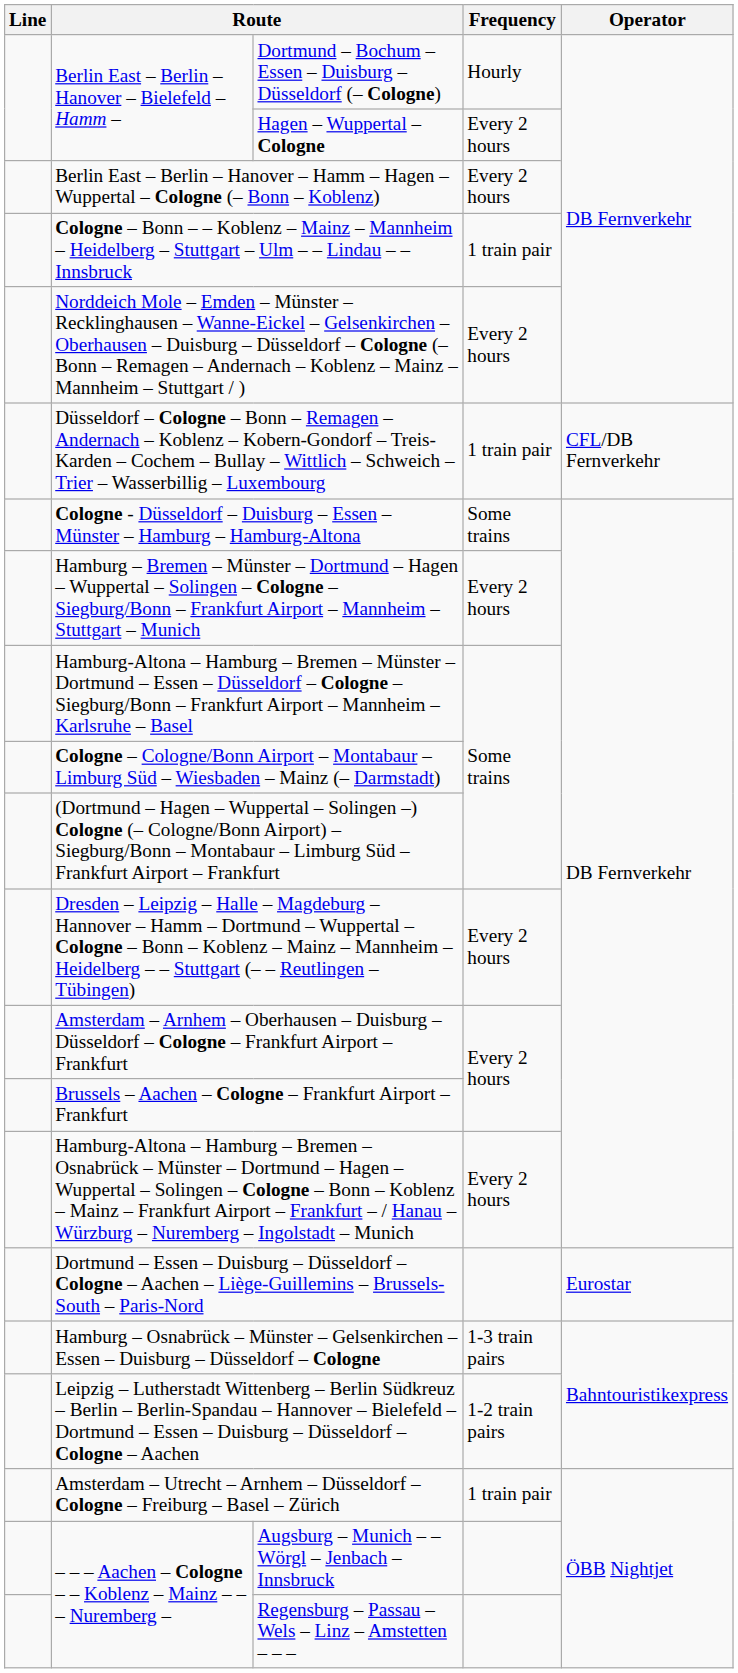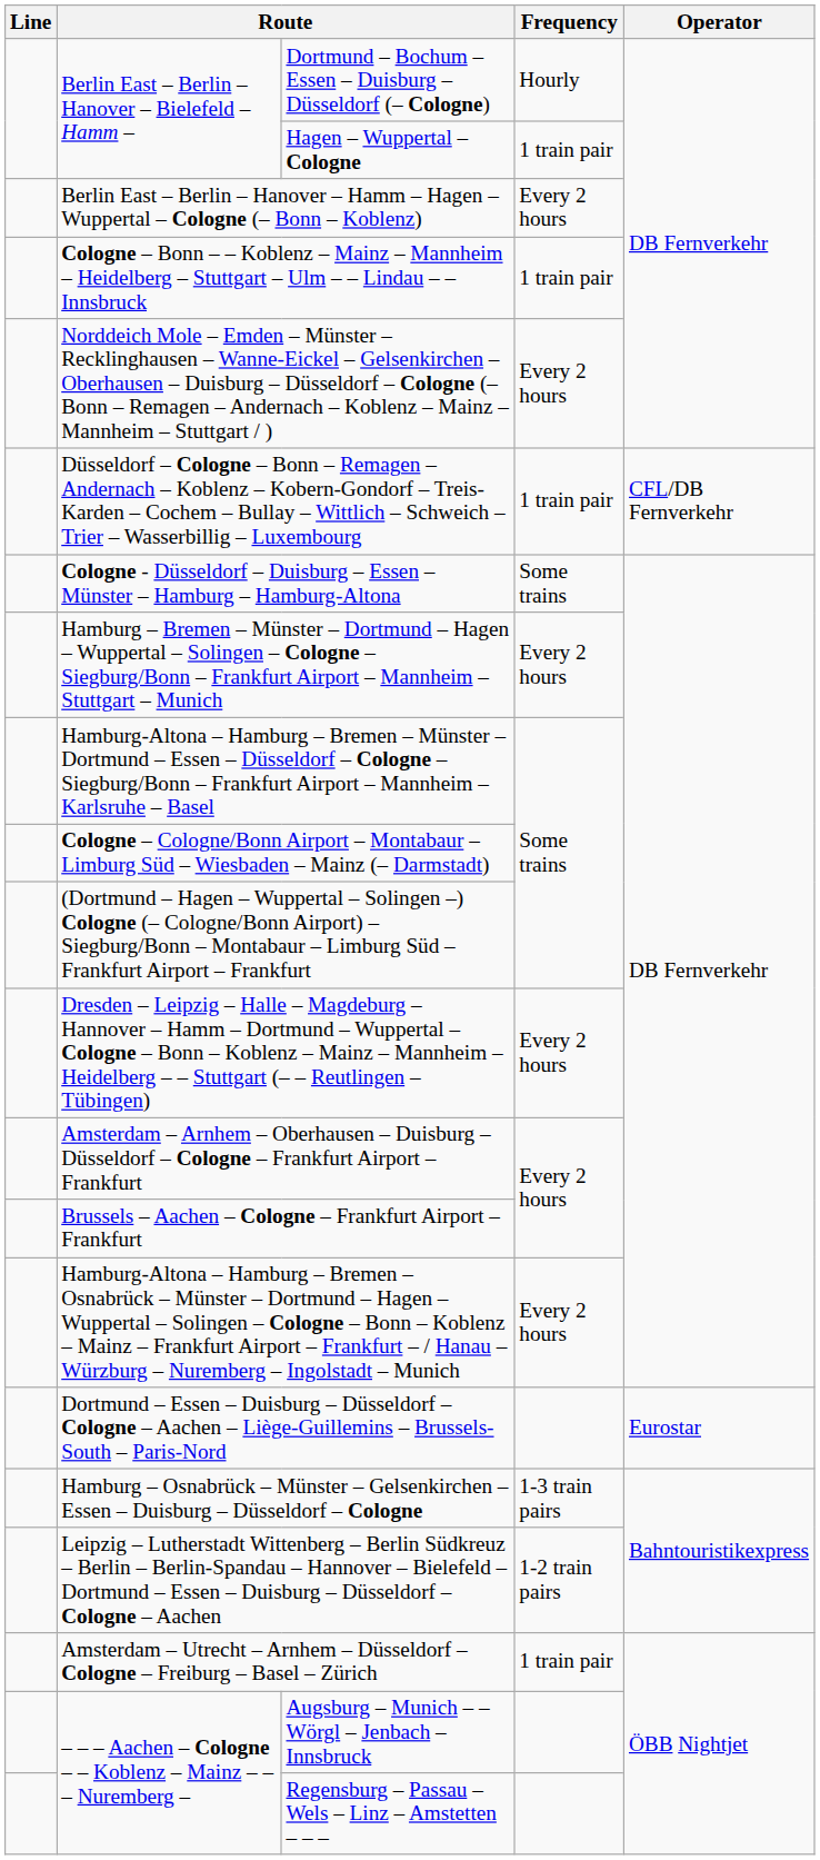 <table class="wikitable">
 <tr>
 <th>Line</th>
 <th colspan="2">Route</th>
 <th>Frequency</th>
 <th>Operator</th>
 </tr>
 <tr>
 <td rowspan="2"></td>
 <td rowspan="2"><a href='#'>Berlin East</a> – <a href='#'>Berlin</a> – <a href='#'>Hanover</a> – <a href='#'>Bielefeld</a> – <em><a href='#'>Hamm</a></em> –</td>
 <td><a href='#'>Dortmund</a> – <a href='#'>Bochum</a> – <a href='#'>Essen</a> – <a href='#'>Duisburg</a> –  <a href='#'>Düsseldorf</a> (– <strong>Cologne</strong>)</td>
 <td>Hourly</td>
 <td rowspan="5"><a href='#'>DB Fernverkehr</a></td>
 </tr>
 <tr>
 <td><a href='#'>Hagen</a> – <a href='#'>Wuppertal</a> – <strong>Cologne</strong></td>
-<td>Every 2 hours</td>
+<td>1 train pair</td>
 </tr>
 <tr>
 <td></td>
 <td colspan="2">Berlin East – Berlin – Hanover – Hamm – Hagen – Wuppertal – <strong>Cologne</strong> (– <a href='#'>Bonn</a> – <a href='#'>Koblenz</a>)</td>
 <td>Every 2 hours</td>
 </tr>
 <tr>
 <td></td>
 <td colspan="2"><strong>Cologne</strong> – Bonn –  – Koblenz – <a href='#'>Mainz</a> – <a href='#'>Mannheim</a> – <a href='#'>Heidelberg</a> – <a href='#'>Stuttgart</a> – <a href='#'>Ulm</a> –  – <a href='#'>Lindau</a> –  –  <a href='#'>Innsbruck</a></td>
 <td>1 train pair</td>
 </tr>
 <tr>
 <td></td>
 <td colspan="2"><a href='#'>Norddeich Mole</a> – <a href='#'>Emden</a> – Münster – Recklinghausen – <a href='#'>Wanne-Eickel</a> – <a href='#'>Gelsenkirchen</a> – <a href='#'>Oberhausen</a> – Duisburg – Düsseldorf – <strong>Cologne</strong> (– Bonn – Remagen – Andernach – Koblenz – Mainz – Mannheim – Stuttgart / )</td>
 <td>Every 2 hours</td>
 </tr>
 <tr>
 <td></td>
 <td colspan="2">Düsseldorf – <strong>Cologne</strong> – Bonn – <a href='#'>Remagen</a> – <a href='#'>Andernach</a> – Koblenz – Kobern-Gondorf – Treis-Karden – Cochem – Bullay – <a href='#'>Wittlich</a> – Schweich – <a href='#'>Trier</a> – Wasserbillig – <a href='#'>Luxembourg</a></td>
 <td>1 train pair</td>
 <td><a href='#'>CFL</a>/DB Fernverkehr</td>
 </tr>
 <tr>
 <td></td>
 <td colspan="2"><strong>Cologne</strong> - <a href='#'>Düsseldorf</a> – <a href='#'>Duisburg</a> – <a href='#'>Essen</a> – <a href='#'>Münster</a> – <a href='#'>Hamburg</a> – <a href='#'>Hamburg-Altona</a></td>
 <td>Some trains</td>
 <td rowspan="9">DB Fernverkehr</td>
 </tr>
 <tr>
 <td></td>
 <td colspan="2">Hamburg – <a href='#'>Bremen</a> – Münster – <a href='#'>Dortmund</a> – Hagen – Wuppertal – <a href='#'>Solingen</a> – <strong>Cologne</strong> – <a href='#'>Siegburg/Bonn</a> – <a href='#'>Frankfurt Airport</a> – <a href='#'>Mannheim</a> – <a href='#'>Stuttgart</a> – <a href='#'>Munich</a></td>
 <td>Every 2 hours</td>
 </tr>
 <tr>
 <td></td>
 <td colspan="2">Hamburg-Altona – Hamburg – Bremen – Münster – Dortmund – Essen – <a href='#'>Düsseldorf</a> – <strong>Cologne</strong> – Siegburg/Bonn – Frankfurt Airport – Mannheim – <a href='#'>Karlsruhe</a> – <a href='#'>Basel</a></td>
 <td rowspan="3">Some trains</td>
 </tr>
 <tr>
 <td></td>
 <td colspan="2"><strong>Cologne</strong> – <a href='#'>Cologne/Bonn Airport</a> – <a href='#'>Montabaur</a> – <a href='#'>Limburg Süd</a> – <a href='#'>Wiesbaden</a> – Mainz (– <a href='#'>Darmstadt</a>)</td>
 </tr>
 <tr>
 <td></td>
 <td colspan="2">(Dortmund – Hagen – Wuppertal – Solingen –) <strong>Cologne</strong> (– Cologne/Bonn Airport) – Siegburg/Bonn – Montabaur – Limburg Süd – Frankfurt Airport – Frankfurt</td>
 </tr>
 <tr>
 <td></td>
 <td colspan="2"><a href='#'>Dresden</a> – <a href='#'>Leipzig</a> – <a href='#'>Halle</a> – <a href='#'>Magdeburg</a> – Hannover – Hamm – Dortmund – Wuppertal – <strong>Cologne</strong> – Bonn – Koblenz – Mainz – Mannheim – <a href='#'>Heidelberg</a> –  – <a href='#'>Stuttgart</a> (–  – <a href='#'>Reutlingen</a> – <a href='#'>Tübingen</a>)</td>
 <td>Every 2 hours</td>
 </tr>
 <tr>
 <td></td>
 <td colspan="2"><a href='#'>Amsterdam</a> – <a href='#'>Arnhem</a> – Oberhausen – Duisburg – Düsseldorf – <strong>Cologne</strong> – Frankfurt Airport – Frankfurt</td>
 <td rowspan="2">Every 2 hours</td>
 </tr>
 <tr>
 <td></td>
 <td colspan="2"><a href='#'>Brussels</a> – <a href='#'>Aachen</a> – <strong>Cologne</strong> – Frankfurt Airport – Frankfurt</td>
 </tr>
 <tr>
 <td></td>
 <td colspan="2">Hamburg-Altona – Hamburg – Bremen – Osnabrück – Münster – Dortmund – Hagen – Wuppertal – Solingen – <strong>Cologne</strong> – Bonn – Koblenz – Mainz – Frankfurt Airport – <a href='#'>Frankfurt</a> – / <a href='#'>Hanau</a> – <a href='#'>Würzburg</a> – <a href='#'>Nuremberg</a> – <a href='#'>Ingolstadt</a> – Munich</td>
 <td>Every 2 hours</td>
 </tr>
 <tr>
 <td></td>
 <td colspan="2">Dortmund – Essen – Duisburg –  Düsseldorf – <strong>Cologne</strong> – Aachen – <a href='#'>Liège-Guillemins</a> – <a href='#'>Brussels-South</a> – <a href='#'>Paris-Nord</a></td>
 <td></td>
 <td><a href='#'>Eurostar</a></td>
 </tr>
 <tr>
 <td></td>
 <td colspan="2">Hamburg – Osnabrück – Münster – Gelsenkirchen – Essen – Duisburg – Düsseldorf – <strong>Cologne</strong></td>
 <td>1-3 train pairs</td>
 <td rowspan=2><a href='#'>Bahntouristikexpress</a></td>
 </tr>
 <tr>
 <td></td>
 <td colspan="2">Leipzig – Lutherstadt Wittenberg – Berlin Südkreuz – Berlin – Berlin-Spandau – Hannover – Bielefeld – Dortmund – Essen – Duisburg – Düsseldorf – <strong>Cologne</strong> – Aachen</td>
 <td>1-2 train pairs</td>
 </tr>
 <tr>
 <td></td>
 <td colspan=2>Amsterdam – Utrecht – Arnhem – Düsseldorf – <strong>Cologne</strong> – Freiburg – Basel – Zürich</td>
 <td>1 train pair</td>
 <td rowspan="3"><a href='#'>ÖBB</a> <a href='#'>Nightjet</a></td>
 </tr>
 <tr>
 <td></td>
 <td rowspan="2"> –  –  – <a href='#'>Aachen</a> – <strong>Cologne</strong> –  – <a href='#'>Koblenz</a> – <a href='#'>Mainz</a> –  –  – <a href='#'>Nuremberg</a> –</td>
 <td><a href='#'>Augsburg</a> – <a href='#'>Munich</a> –  – <a href='#'>Wörgl</a> – <a href='#'>Jenbach</a> – <a href='#'>Innsbruck</a></td>
 <td></td>
 </tr>
 <tr>
 <td></td>
 <td><a href='#'>Regensburg</a> – <a href='#'>Passau</a> – <a href='#'>Wels</a> – <a href='#'>Linz</a> – <a href='#'>Amstetten</a> –  –  – </td>
 <td></td>
 </tr>
 </table>
